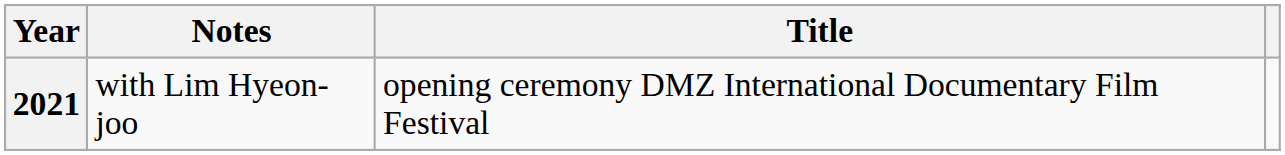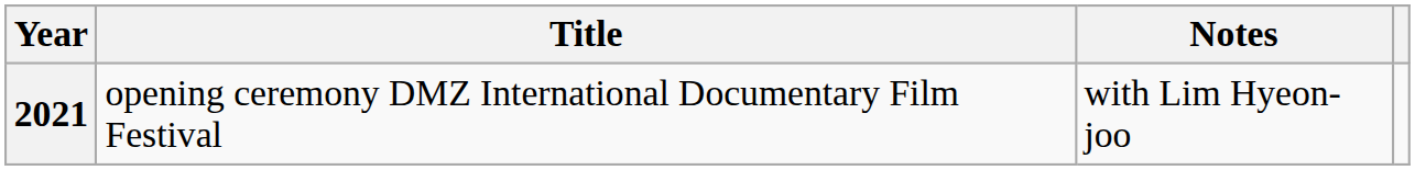 <table class="wikitable sortable plainrowheaders">
 <tr>
 <th scope="col">Year</th>
+<th scope="col">Title</th>
 <th scope="col">Notes</th>
-<th scope="col">Title</th>
 <th scope="col" class="unsortable"></th>
 </tr>
 <tr>
 <th scope="row">2021</th>
+<td>opening ceremony DMZ International Documentary Film Festival</td>
 <td>with Lim Hyeon-joo</td>
-<td>opening ceremony DMZ International Documentary Film Festival</td>
 <td></td>
 </tr>
 </table>
